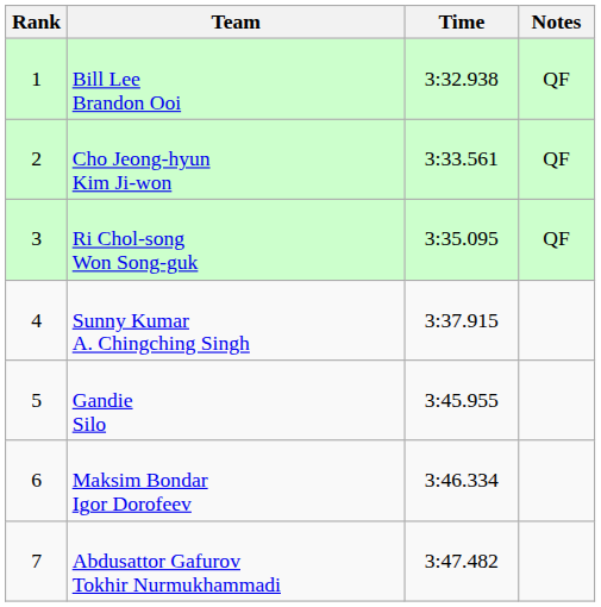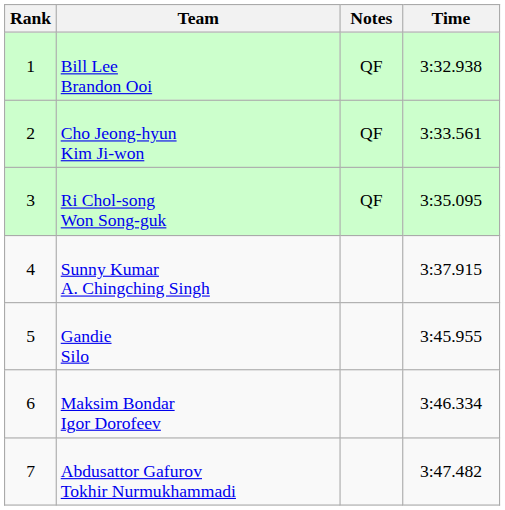 <table class=wikitable style="text-align:center">
 <tr>
 <th width=40>Rank</th>
 <th width=250>Team</th>
+<th width=50>Notes</th>
 <th width=80>Time</th>
-<th width=50>Notes</th>
 </tr>
 <tr bgcolor="ccffcc">
 <td>1</td>
 <td align=left><br><a href='#'>Bill Lee</a><br><a href='#'>Brandon Ooi</a></td>
+<td>QF</td>
 <td>3:32.938</td>
-<td>QF</td>
 </tr>
 <tr bgcolor="ccffcc">
 <td>2</td>
 <td align=left><br><a href='#'>Cho Jeong-hyun</a><br><a href='#'>Kim Ji-won</a></td>
+<td>QF</td>
 <td>3:33.561</td>
-<td>QF</td>
 </tr>
 <tr bgcolor="ccffcc">
 <td>3</td>
 <td align=left><br><a href='#'>Ri Chol-song</a><br><a href='#'>Won Song-guk</a></td>
+<td>QF</td>
 <td>3:35.095</td>
-<td>QF</td>
 </tr>
 <tr>
 <td>4</td>
 <td align=left><br><a href='#'>Sunny Kumar</a><br><a href='#'>A. Chingching Singh</a></td>
+<td></td>
 <td>3:37.915</td>
-<td></td>
 </tr>
 <tr>
 <td>5</td>
 <td align=left><br><a href='#'>Gandie</a><br><a href='#'>Silo</a></td>
+<td></td>
 <td>3:45.955</td>
-<td></td>
 </tr>
 <tr>
 <td>6</td>
 <td align=left><br><a href='#'>Maksim Bondar</a><br><a href='#'>Igor Dorofeev</a></td>
+<td></td>
 <td>3:46.334</td>
-<td></td>
 </tr>
 <tr>
 <td>7</td>
 <td align=left><br><a href='#'>Abdusattor Gafurov</a><br><a href='#'>Tokhir Nurmukhammadi</a></td>
+<td></td>
 <td>3:47.482</td>
-<td></td>
 </tr>
 </table>
